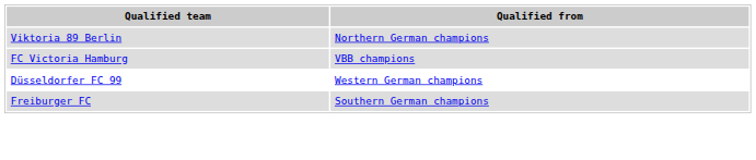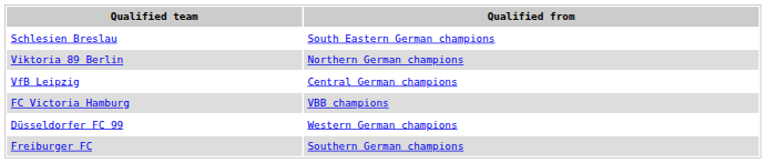 <table style="border:1px solid #bbb;background:#fff;" cellpadding="5" cellspacing="2" width="75%">
 <tr style="background:#ccc;font-weight:bold">
 <th>Qualified team</th>
 <th>Qualified from</th>
 </tr>
+<tr>
+<td><a href='#'>Schlesien Breslau</a></td>
+<td><a href='#'>South Eastern German champions</a></td>
+</tr>
 <tr style="background:#ddd">
 <td><a href='#'>Viktoria 89 Berlin</a></td>
 <td><a href='#'>Northern German champions</a></td>
+</tr>
+<tr>
+<td><a href='#'>VfB Leipzig</a></td>
+<td><a href='#'>Central German champions</a></td>
 </tr>
 <tr style="background:#ddd">
 <td><a href='#'>FC Victoria Hamburg</a></td>
 <td><a href='#'>VBB champions</a></td>
 </tr>
 <tr>
 <td><a href='#'>Düsseldorfer FC 99</a></td>
 <td><a href='#'>Western German champions</a></td>
 </tr>
 <tr style="background:#ddd">
 <td><a href='#'>Freiburger FC</a></td>
 <td><a href='#'>Southern German champions</a></td>
 </tr>
 </table>
